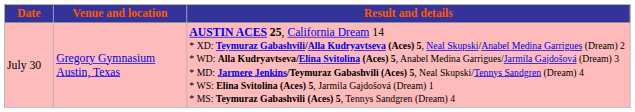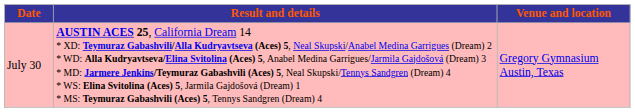 <table class="wikitable" style="text-align:left">
 <tr>
 <th style="background:#333399; color:#FF5800" width="60px">Date</th>
+<th style="background:#333399; color:#FF5800" width="600px">Result and details</th>
 <th style="background:#333399; color:#FF5800" width="175px">Venue and location</th>
-<th style="background:#333399; color:#FF5800" width="600px">Result and details</th>
 </tr>
 <tr bgcolor="ffbbbb">
 <td>July 30</td>
+<td><strong><a href='#'>AUSTIN ACES</a> 25</strong>, <a href='#'>California Dream</a> 14<br><small>* XD: <strong><a href='#'>Teymuraz Gabashvili</a>/<a href='#'>Alla Kudryavtseva</a> (Aces) 5</strong>, <a href='#'>Neal Skupski</a>/<a href='#'>Anabel Medina Garrigues</a> (Dream) 2<br>* WD: <strong>Alla Kudryavtseva/<a href='#'>Elina Svitolina</a> (Aces) 5</strong>, Anabel Medina Garrigues/<a href='#'>Jarmila Gajdošová</a> (Dream) 3<br>* MD: <strong><a href='#'>Jarmere Jenkins</a>/Teymuraz Gabashvili (Aces) 5</strong>, Neal Skupski/<a href='#'>Tennys Sandgren</a> (Dream) 4<br>* WS: <strong>Elina Svitolina (Aces) 5</strong>, Jarmila Gajdošová (Dream) 1<br>* MS: <strong>Teymuraz Gabashvili (Aces) 5</strong>, Tennys Sandgren (Dream) 4</small></td>
 <td><a href='#'>Gregory Gymnasium</a><br><a href='#'>Austin, Texas</a></td>
-<td><strong><a href='#'>AUSTIN ACES</a> 25</strong>, <a href='#'>California Dream</a> 14<br><small>* XD: <strong><a href='#'>Teymuraz Gabashvili</a>/<a href='#'>Alla Kudryavtseva</a> (Aces) 5</strong>, <a href='#'>Neal Skupski</a>/<a href='#'>Anabel Medina Garrigues</a> (Dream) 2<br>* WD: <strong>Alla Kudryavtseva/<a href='#'>Elina Svitolina</a> (Aces) 5</strong>, Anabel Medina Garrigues/<a href='#'>Jarmila Gajdošová</a> (Dream) 3<br>* MD: <strong><a href='#'>Jarmere Jenkins</a>/Teymuraz Gabashvili (Aces) 5</strong>, Neal Skupski/<a href='#'>Tennys Sandgren</a> (Dream) 4<br>* WS: <strong>Elina Svitolina (Aces) 5</strong>, Jarmila Gajdošová (Dream) 1<br>* MS: <strong>Teymuraz Gabashvili (Aces) 5</strong>, Tennys Sandgren (Dream) 4</small></td>
 </tr>
 </table>
